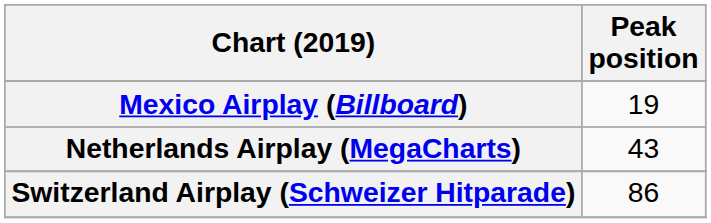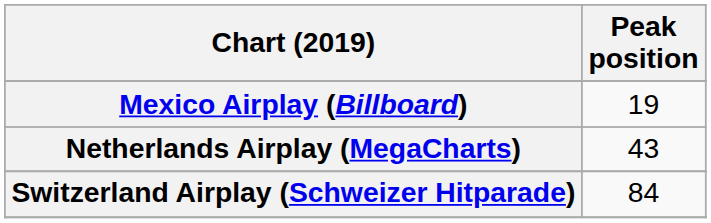 <table class="wikitable sortable plainrowheaders" style="text-align:center;">
 <tr>
 <th>Chart (2019)</th>
 <th>Peak<br>position</th>
 </tr>
 <tr>
 </tr>
 <tr>
 </tr>
 <tr>
 <th scope="row"><a href='#'>Mexico Airplay</a> (<em><a href='#'>Billboard</a></em>)</th>
 <td>19</td>
 </tr>
 <tr>
 <th scope="row">Netherlands Airplay (<a href='#'>MegaCharts</a>)</th>
 <td>43</td>
 </tr>
 <tr>
 </tr>
 <tr>
 <th scope="row">Switzerland Airplay (<a href='#'>Schweizer Hitparade</a>)</th>
-<td>86</td>
+<td>84</td>
 </tr>
 <tr>
 </tr>
 <tr>
 </tr>
 </table>
